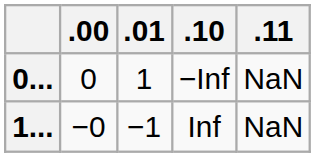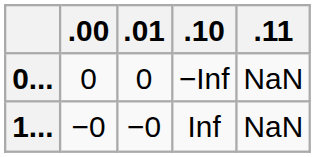 <table class="wikitable" style="text-align:center; font-size:small">
 <tr>
 <th></th>
 <th>.00</th>
 <th>.01</th>
 <th>.10</th>
 <th>.11</th>
 </tr>
 <tr>
 <th>0...</th>
 <td>0</td>
-<td>1</td>
+<td>0</td>
 <td>−Inf</td>
 <td>NaN</td>
 </tr>
 <tr>
 <th>1...</th>
 <td>−0</td>
-<td>−1</td>
+<td>−0</td>
 <td>Inf</td>
 <td>NaN</td>
 </tr>
 </table>
